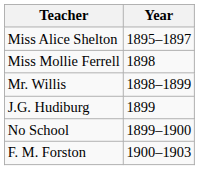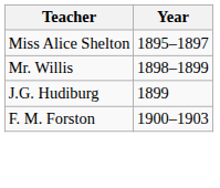 <table class="wikitable">
 <tr>
 <th>Teacher</th>
 <th>Year</th>
 </tr>
 <tr>
 <td>Miss Alice Shelton</td>
 <td>1895–1897</td>
 </tr>
 <tr>
-<td>Miss Mollie Ferrell</td>
-<td>1898</td>
-</tr>
-<tr>
 <td>Mr. Willis</td>
 <td>1898–1899</td>
 </tr>
 <tr>
 <td>J.G. Hudiburg</td>
 <td>1899</td>
 </tr>
 <tr>
-<td>No School</td>
-<td>1899–1900</td>
-</tr>
-<tr>
 <td>F. M. Forston</td>
 <td>1900–1903</td>
 </tr>
 </table>
